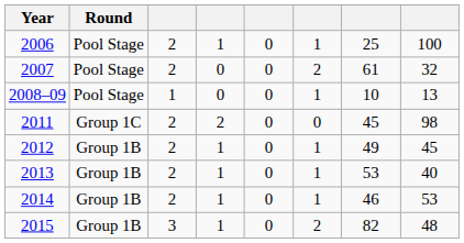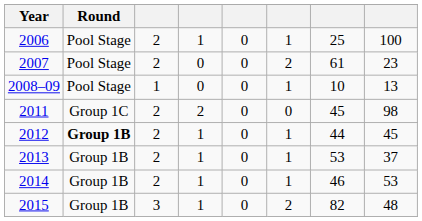 <table class="wikitable" style="text-align: center;">
 <tr>
 </tr>
 <tr>
 <th>Year</th>
 <th>Round</th>
 <th width="40"></th>
 <th width="40"></th>
 <th width="40"></th>
 <th width="40"></th>
 <th width="50"></th>
 <th width="50"></th>
 </tr>
 <tr>
 <td><a href='#'>2006</a></td>
 <td>Pool Stage</td>
 <td>2</td>
 <td>1</td>
 <td>0</td>
 <td>1</td>
 <td>25</td>
 <td>100</td>
 </tr>
 <tr>
 <td><a href='#'>2007</a></td>
 <td>Pool Stage</td>
 <td>2</td>
 <td>0</td>
 <td>0</td>
 <td>2</td>
 <td>61</td>
-<td>32</td>
+<td>23</td>
 </tr>
 <tr>
 <td><a href='#'>2008–09</a></td>
 <td>Pool Stage</td>
 <td>1</td>
 <td>0</td>
 <td>0</td>
 <td>1</td>
 <td>10</td>
 <td>13</td>
 </tr>
 <tr>
 <td><a href='#'>2011</a></td>
 <td>Group 1C</td>
 <td>2</td>
 <td>2</td>
 <td>0</td>
 <td>0</td>
 <td>45</td>
 <td>98</td>
 </tr>
 <tr>
 <td><a href='#'>2012</a></td>
-<td>Group 1B</td>
+<td><strong>Group 1B</strong></td>
 <td>2</td>
 <td>1</td>
 <td>0</td>
 <td>1</td>
-<td>49</td>
+<td>44</td>
 <td>45</td>
 </tr>
 <tr>
 <td><a href='#'>2013</a></td>
 <td>Group 1B</td>
 <td>2</td>
 <td>1</td>
 <td>0</td>
 <td>1</td>
 <td>53</td>
-<td>40</td>
+<td>37</td>
 </tr>
 <tr>
 <td><a href='#'>2014</a></td>
 <td>Group 1B</td>
 <td>2</td>
 <td>1</td>
 <td>0</td>
 <td>1</td>
 <td>46</td>
 <td>53</td>
 </tr>
 <tr>
 <td><a href='#'>2015</a></td>
 <td>Group 1B</td>
 <td>3</td>
 <td>1</td>
 <td>0</td>
 <td>2</td>
 <td>82</td>
 <td>48</td>
 </tr>
 </table>
